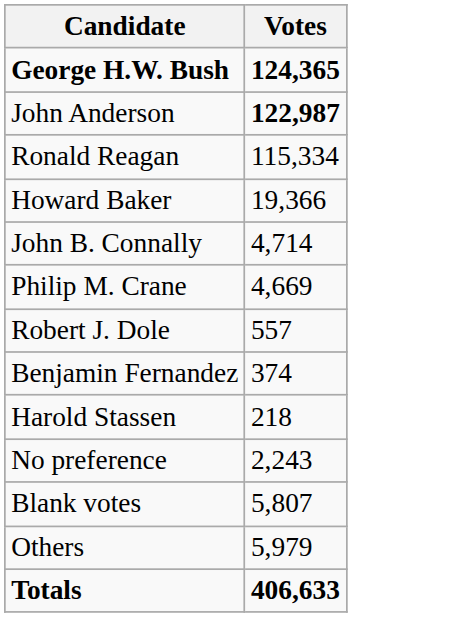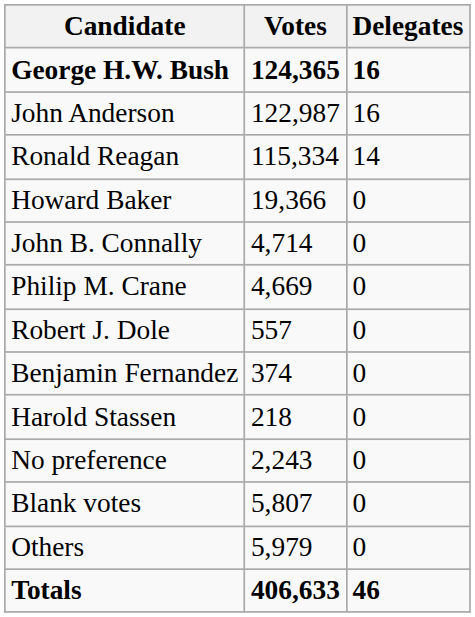 <table class="wikitable sortable">
 <tr>
 <th>Candidate</th>
 <th>Votes</th>
+<th>Delegates</th>
 </tr>
 <tr>
 <td><strong>George H.W. Bush</strong></td>
 <td><strong>124,365</strong></td>
+<td><strong>16</strong></td>
 </tr>
 <tr>
 <td>John Anderson</td>
-<td><strong>122,987</strong></td>
+<td>122,987</td>
+<td>16</td>
 </tr>
 <tr>
 <td>Ronald Reagan</td>
 <td>115,334</td>
+<td>14</td>
 </tr>
 <tr>
 <td>Howard Baker</td>
 <td>19,366</td>
+<td>0</td>
 </tr>
 <tr>
 <td>John B. Connally</td>
 <td>4,714</td>
+<td>0</td>
 </tr>
 <tr>
 <td>Philip M. Crane</td>
 <td>4,669</td>
+<td>0</td>
 </tr>
 <tr>
 <td>Robert J. Dole</td>
 <td>557</td>
+<td>0</td>
 </tr>
 <tr>
 <td>Benjamin Fernandez</td>
 <td>374</td>
+<td>0</td>
 </tr>
 <tr>
 <td>Harold Stassen</td>
 <td>218</td>
+<td>0</td>
 </tr>
 <tr>
 <td>No preference</td>
 <td>2,243</td>
+<td>0</td>
 </tr>
 <tr>
 <td>Blank votes</td>
 <td>5,807</td>
+<td>0</td>
 </tr>
 <tr>
 <td>Others</td>
 <td>5,979</td>
+<td>0</td>
 </tr>
 <tr>
 <td><strong>Totals</strong></td>
 <td><strong>406,633</strong></td>
+<td><strong>46</strong></td>
 </tr>
 </table>
